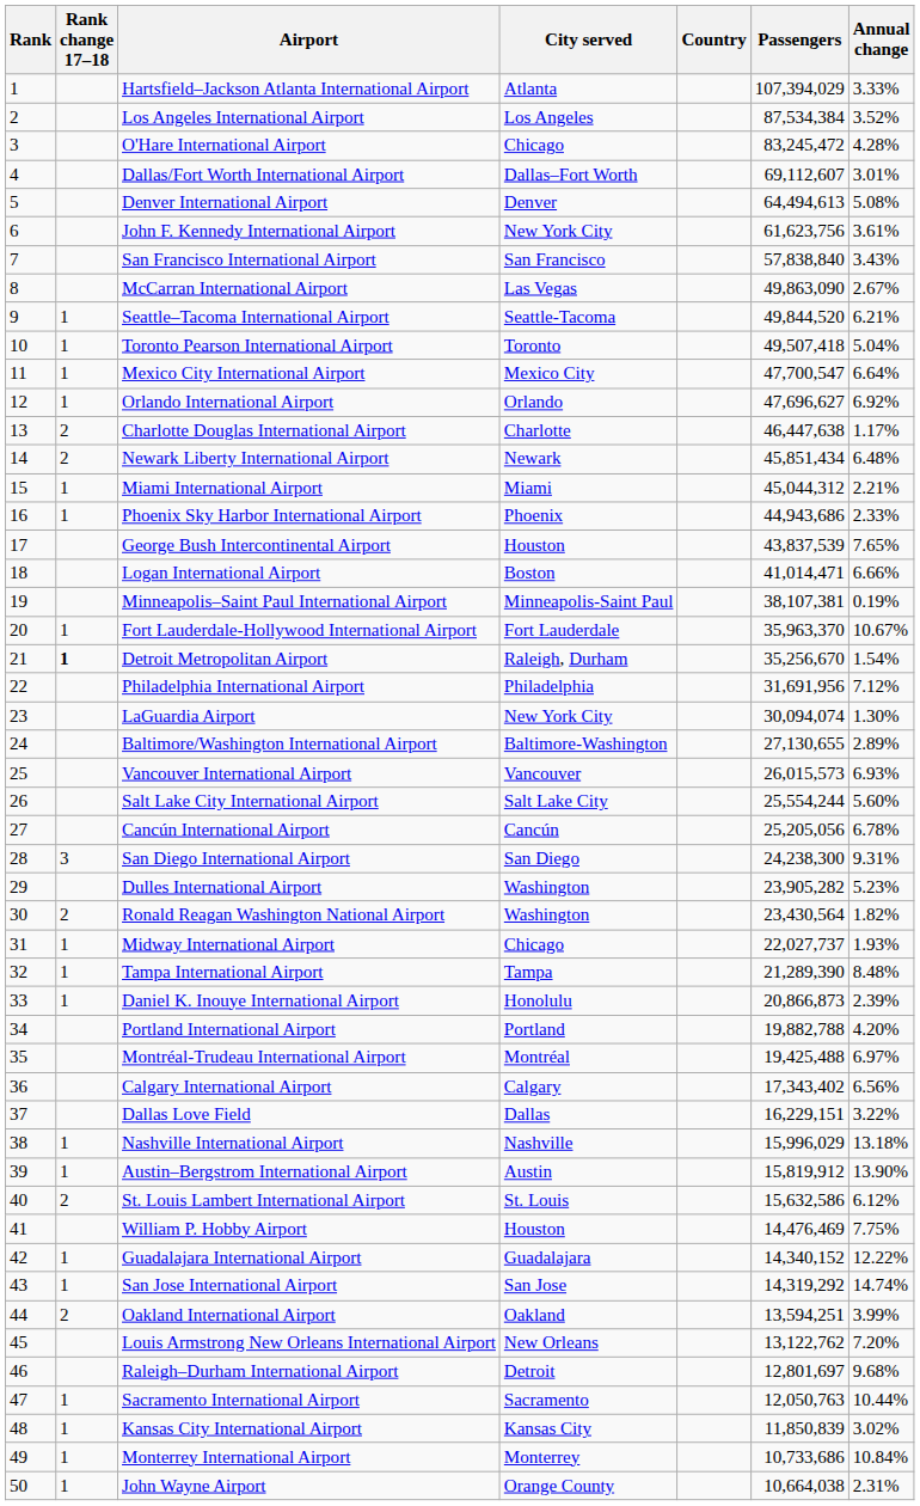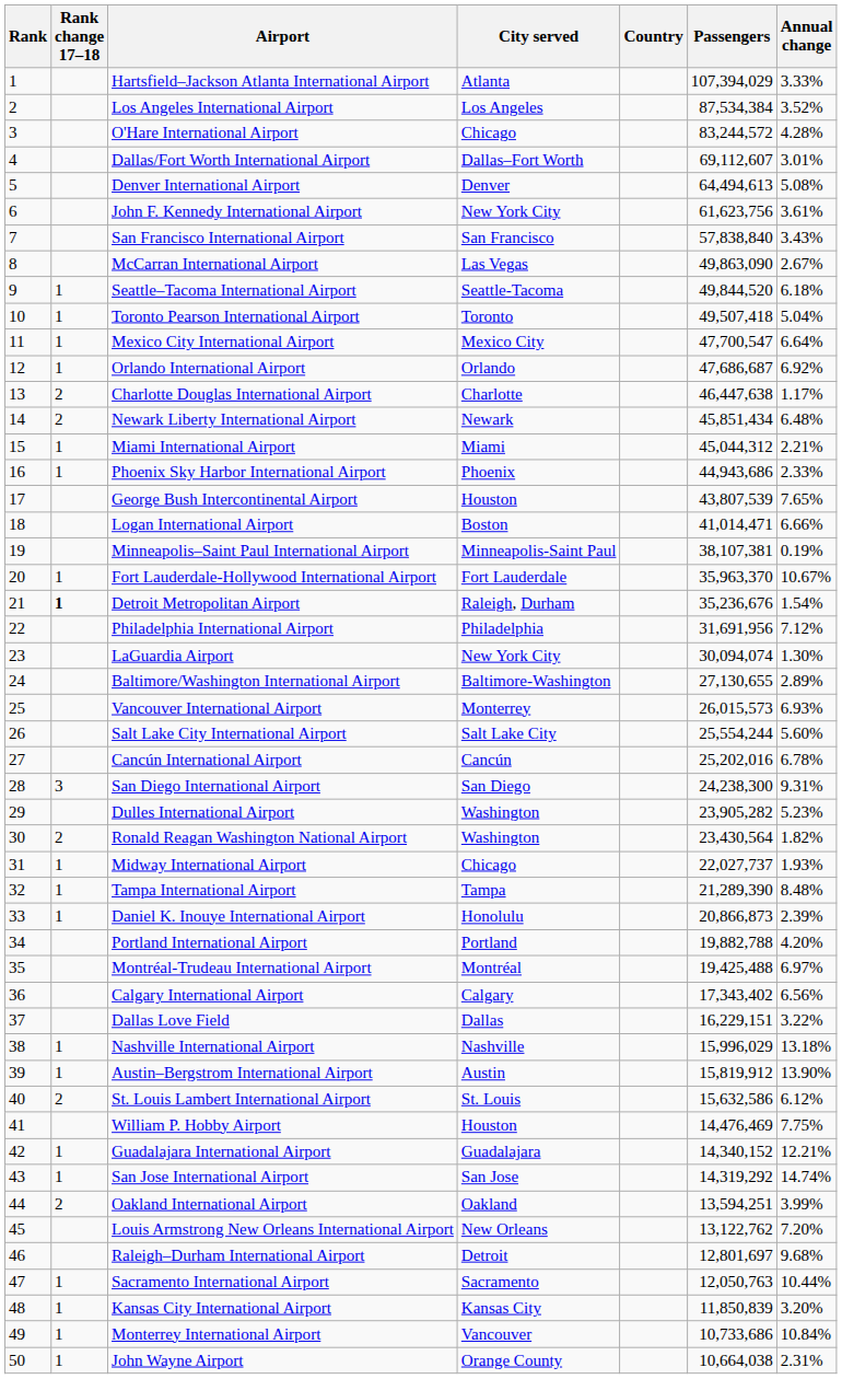 <table class="wikitable sortable">
 <tr>
 <th>Rank</th>
 <th>Rank<br>change<br>17–18</th>
 <th>Airport</th>
 <th>City served</th>
 <th>Country</th>
 <th>Passengers</th>
 <th>Annual<br>change</th>
 </tr>
 <tr>
 <td>1</td>
 <td></td>
 <td><a href='#'>Hartsfield–Jackson Atlanta International Airport</a></td>
 <td><a href='#'>Atlanta</a></td>
 <td></td>
 <td align="right">107,394,029</td>
 <td>3.33%</td>
 </tr>
 <tr>
 <td>2</td>
 <td></td>
 <td><a href='#'>Los Angeles International Airport</a></td>
 <td><a href='#'>Los Angeles</a></td>
 <td></td>
 <td align="right">87,534,384</td>
 <td>3.52%</td>
 </tr>
 <tr>
 <td>3</td>
 <td></td>
 <td><a href='#'>O'Hare International Airport</a></td>
 <td><a href='#'>Chicago</a></td>
 <td></td>
-<td align="right">83,245,472</td>
+<td align="right">83,244,572</td>
 <td>4.28%</td>
 </tr>
 <tr>
 <td>4</td>
 <td></td>
 <td><a href='#'>Dallas/Fort Worth International Airport</a></td>
 <td><a href='#'>Dallas–Fort Worth</a></td>
 <td></td>
 <td align="right">69,112,607</td>
 <td>3.01%</td>
 </tr>
 <tr>
 <td>5</td>
 <td></td>
 <td><a href='#'>Denver International Airport</a></td>
 <td><a href='#'>Denver</a></td>
 <td></td>
 <td align="right">64,494,613</td>
 <td>5.08%</td>
 </tr>
 <tr>
 <td>6</td>
 <td></td>
 <td><a href='#'>John F. Kennedy International Airport</a></td>
 <td><a href='#'>New York City</a></td>
 <td></td>
 <td align="right">61,623,756</td>
 <td>3.61%</td>
 </tr>
 <tr>
 <td>7</td>
 <td></td>
 <td><a href='#'>San Francisco International Airport</a></td>
 <td><a href='#'>San Francisco</a></td>
 <td></td>
 <td align="right">57,838,840</td>
 <td>3.43%</td>
 </tr>
 <tr>
 <td>8</td>
 <td></td>
 <td><a href='#'>McCarran International Airport</a></td>
 <td><a href='#'>Las Vegas</a></td>
 <td></td>
 <td align="right">49,863,090</td>
 <td>2.67%</td>
 </tr>
 <tr>
 <td>9</td>
 <td>1</td>
 <td><a href='#'>Seattle–Tacoma International Airport</a></td>
 <td><a href='#'>Seattle-Tacoma</a></td>
 <td></td>
 <td align="right">49,844,520</td>
-<td>6.21%</td>
+<td>6.18%</td>
 </tr>
 <tr>
 <td>10</td>
 <td>1</td>
 <td><a href='#'>Toronto Pearson International Airport</a></td>
 <td><a href='#'>Toronto</a></td>
 <td></td>
 <td align="right">49,507,418</td>
 <td>5.04%</td>
 </tr>
 <tr>
 <td>11</td>
 <td>1</td>
 <td><a href='#'>Mexico City International Airport</a></td>
 <td><a href='#'>Mexico City</a></td>
 <td></td>
 <td align="right">47,700,547</td>
 <td>6.64%</td>
 </tr>
 <tr>
 <td>12</td>
 <td>1</td>
 <td><a href='#'>Orlando International Airport</a></td>
 <td><a href='#'>Orlando</a></td>
 <td></td>
-<td align="right">47,696,627</td>
+<td align="right">47,686,687</td>
 <td>6.92%</td>
 </tr>
 <tr>
 <td>13</td>
 <td>2</td>
 <td><a href='#'>Charlotte Douglas International Airport</a></td>
 <td><a href='#'>Charlotte</a></td>
 <td></td>
 <td align="right">46,447,638</td>
 <td>1.17%</td>
 </tr>
 <tr>
 <td>14</td>
 <td>2</td>
 <td><a href='#'>Newark Liberty International Airport</a></td>
 <td><a href='#'>Newark</a></td>
 <td></td>
 <td align="right">45,851,434</td>
 <td>6.48%</td>
 </tr>
 <tr>
 <td>15</td>
 <td>1</td>
 <td><a href='#'>Miami International Airport</a></td>
 <td><a href='#'>Miami</a></td>
 <td></td>
 <td align="right">45,044,312</td>
 <td>2.21%</td>
 </tr>
 <tr>
 <td>16</td>
 <td>1</td>
 <td><a href='#'>Phoenix Sky Harbor International Airport</a></td>
 <td><a href='#'>Phoenix</a></td>
 <td></td>
 <td align="right">44,943,686</td>
 <td>2.33%</td>
 </tr>
 <tr>
 <td>17</td>
 <td></td>
 <td><a href='#'>George Bush Intercontinental Airport</a></td>
 <td><a href='#'>Houston</a></td>
 <td></td>
-<td align="right">43,837,539</td>
+<td align="right">43,807,539</td>
 <td>7.65%</td>
 </tr>
 <tr>
 <td>18</td>
 <td></td>
 <td><a href='#'>Logan International Airport</a></td>
 <td><a href='#'>Boston</a></td>
 <td></td>
 <td align="right">41,014,471</td>
 <td>6.66%</td>
 </tr>
 <tr>
 <td>19</td>
 <td></td>
 <td><a href='#'>Minneapolis–Saint Paul International Airport</a></td>
 <td><a href='#'>Minneapolis-Saint Paul</a></td>
 <td></td>
 <td align="right">38,107,381</td>
 <td>0.19%</td>
 </tr>
 <tr>
 <td>20</td>
 <td>1</td>
 <td><a href='#'>Fort Lauderdale-Hollywood International Airport</a></td>
 <td><a href='#'>Fort Lauderdale</a></td>
 <td></td>
 <td align="right">35,963,370</td>
 <td>10.67%</td>
 </tr>
 <tr>
 <td>21</td>
 <td><strong>1</strong></td>
 <td><a href='#'>Detroit Metropolitan Airport</a></td>
 <td><a href='#'>Raleigh</a>, <a href='#'>Durham</a></td>
 <td></td>
-<td align="right">35,256,670</td>
+<td align="right">35,236,676</td>
 <td>1.54%</td>
 </tr>
 <tr>
 <td>22</td>
 <td></td>
 <td><a href='#'>Philadelphia International Airport </a></td>
 <td><a href='#'>Philadelphia</a></td>
 <td></td>
 <td align="right">31,691,956</td>
 <td>7.12%</td>
 </tr>
 <tr>
 <td>23</td>
 <td></td>
 <td><a href='#'>LaGuardia Airport</a></td>
 <td><a href='#'>New York City</a></td>
 <td></td>
 <td align="right">30,094,074</td>
 <td>1.30%</td>
 </tr>
 <tr>
 <td>24</td>
 <td></td>
 <td><a href='#'>Baltimore/Washington International Airport</a></td>
 <td><a href='#'>Baltimore-Washington</a></td>
 <td></td>
 <td align="right">27,130,655</td>
 <td>2.89%</td>
 </tr>
 <tr>
 <td>25</td>
 <td></td>
 <td><a href='#'>Vancouver International Airport</a></td>
-<td><a href='#'>Vancouver</a></td>
+<td><a href='#'>Monterrey</a></td>
 <td></td>
 <td align="right">26,015,573</td>
 <td>6.93%</td>
 </tr>
 <tr>
 <td>26</td>
 <td></td>
 <td><a href='#'>Salt Lake City International Airport</a></td>
 <td><a href='#'>Salt Lake City</a></td>
 <td></td>
 <td align="right">25,554,244</td>
 <td>5.60%</td>
 </tr>
 <tr>
 <td>27</td>
 <td></td>
 <td><a href='#'>Cancún International Airport</a></td>
 <td><a href='#'>Cancún</a></td>
 <td></td>
-<td align="right">25,205,056</td>
+<td align="right">25,202,016</td>
 <td>6.78%</td>
 </tr>
 <tr>
 <td>28</td>
 <td>3</td>
 <td><a href='#'>San Diego International Airport</a></td>
 <td><a href='#'>San Diego</a></td>
 <td></td>
 <td align="right">24,238,300</td>
 <td>9.31%</td>
 </tr>
 <tr>
 <td>29</td>
 <td></td>
 <td><a href='#'>Dulles International Airport</a></td>
 <td><a href='#'>Washington</a></td>
 <td></td>
 <td align="right">23,905,282</td>
 <td>5.23%</td>
 </tr>
 <tr>
 <td>30</td>
 <td>2</td>
 <td><a href='#'>Ronald Reagan Washington National Airport</a></td>
 <td><a href='#'>Washington</a></td>
 <td></td>
 <td align="right">23,430,564</td>
 <td>1.82%</td>
 </tr>
 <tr>
 <td>31</td>
 <td>1</td>
 <td><a href='#'>Midway International Airport</a></td>
 <td><a href='#'>Chicago</a></td>
 <td></td>
 <td align="right">22,027,737</td>
 <td>1.93%</td>
 </tr>
 <tr>
 <td>32</td>
 <td>1</td>
 <td><a href='#'>Tampa International Airport</a></td>
 <td><a href='#'>Tampa</a></td>
 <td></td>
 <td align="right">21,289,390</td>
 <td>8.48%</td>
 </tr>
 <tr>
 <td>33</td>
 <td>1</td>
 <td><a href='#'>Daniel K. Inouye International Airport</a></td>
 <td><a href='#'>Honolulu</a></td>
 <td></td>
 <td align="right">20,866,873</td>
 <td>2.39%</td>
 </tr>
 <tr>
 <td>34</td>
 <td></td>
 <td><a href='#'>Portland International Airport</a></td>
 <td><a href='#'>Portland</a></td>
 <td></td>
 <td align="right">19,882,788</td>
 <td>4.20%</td>
 </tr>
 <tr>
 <td>35</td>
 <td></td>
 <td><a href='#'>Montréal-Trudeau International Airport</a></td>
 <td><a href='#'>Montréal</a></td>
 <td></td>
 <td align="right">19,425,488</td>
 <td>6.97%</td>
 </tr>
 <tr>
 <td>36</td>
 <td></td>
 <td><a href='#'>Calgary International Airport</a></td>
 <td><a href='#'>Calgary</a></td>
 <td></td>
 <td align="right">17,343,402</td>
 <td>6.56%</td>
 </tr>
 <tr>
 <td>37</td>
 <td></td>
 <td><a href='#'>Dallas Love Field</a></td>
 <td><a href='#'>Dallas</a></td>
 <td></td>
 <td align="right">16,229,151</td>
 <td>3.22%</td>
 </tr>
 <tr>
 <td>38</td>
 <td>1</td>
 <td><a href='#'>Nashville International Airport</a></td>
 <td><a href='#'>Nashville</a></td>
 <td></td>
 <td align="right">15,996,029</td>
 <td>13.18%</td>
 </tr>
 <tr>
 <td>39</td>
 <td>1</td>
 <td><a href='#'>Austin–Bergstrom International Airport</a></td>
 <td><a href='#'>Austin</a></td>
 <td></td>
 <td align="right">15,819,912</td>
 <td>13.90%</td>
 </tr>
 <tr>
 <td>40</td>
 <td>2</td>
 <td><a href='#'>St. Louis Lambert International Airport</a></td>
 <td><a href='#'>St. Louis</a></td>
 <td></td>
 <td align="right">15,632,586</td>
 <td>6.12%</td>
 </tr>
 <tr>
 <td>41</td>
 <td></td>
 <td><a href='#'>William P. Hobby Airport</a></td>
 <td><a href='#'>Houston</a></td>
 <td></td>
 <td align="right">14,476,469</td>
 <td>7.75%</td>
 </tr>
 <tr>
 <td>42</td>
 <td>1</td>
 <td><a href='#'>Guadalajara International Airport</a></td>
 <td><a href='#'>Guadalajara</a></td>
 <td></td>
 <td align="right">14,340,152</td>
-<td>12.22%</td>
+<td>12.21%</td>
 </tr>
 <tr>
 <td>43</td>
 <td>1</td>
 <td><a href='#'>San Jose International Airport</a></td>
 <td><a href='#'>San Jose</a></td>
 <td></td>
 <td align="right">14,319,292</td>
 <td>14.74%</td>
 </tr>
 <tr>
 <td>44</td>
 <td>2</td>
 <td><a href='#'>Oakland International Airport</a></td>
 <td><a href='#'>Oakland</a></td>
 <td></td>
 <td align="right">13,594,251</td>
 <td>3.99%</td>
 </tr>
 <tr>
 <td>45</td>
 <td></td>
 <td><a href='#'>Louis Armstrong New Orleans International Airport</a></td>
 <td><a href='#'>New Orleans</a></td>
 <td></td>
 <td align="right">13,122,762</td>
 <td>7.20%</td>
 </tr>
 <tr>
 <td>46</td>
 <td></td>
 <td><a href='#'>Raleigh–Durham International Airport</a></td>
 <td><a href='#'>Detroit</a></td>
 <td></td>
 <td align="right">12,801,697</td>
 <td>9.68%</td>
 </tr>
 <tr>
 <td>47</td>
 <td>1</td>
 <td><a href='#'>Sacramento International Airport</a></td>
 <td><a href='#'>Sacramento</a></td>
 <td></td>
 <td align="right">12,050,763</td>
 <td>10.44%</td>
 </tr>
 <tr>
 <td>48</td>
 <td>1</td>
 <td><a href='#'>Kansas City International Airport</a></td>
 <td><a href='#'>Kansas City</a></td>
 <td></td>
 <td align="right">11,850,839</td>
-<td>3.02%</td>
+<td>3.20%</td>
 </tr>
 <tr>
 <td>49</td>
 <td>1</td>
 <td><a href='#'>Monterrey International Airport</a></td>
-<td><a href='#'>Monterrey</a></td>
+<td><a href='#'>Vancouver</a></td>
 <td></td>
 <td align="right">10,733,686</td>
 <td>10.84%</td>
 </tr>
 <tr>
 <td>50</td>
 <td>1</td>
 <td><a href='#'>John Wayne Airport</a></td>
 <td><a href='#'>Orange County</a></td>
 <td></td>
 <td align="right">10,664,038</td>
 <td>2.31%</td>
 </tr>
 </table>
